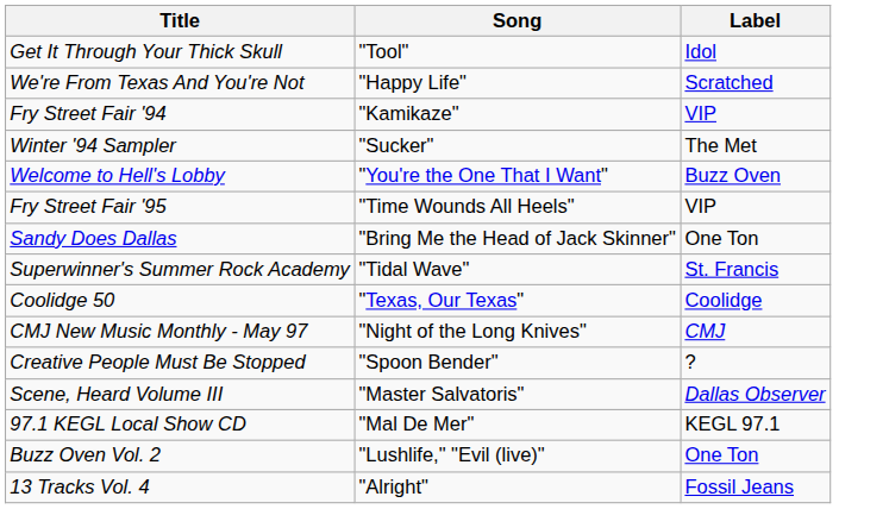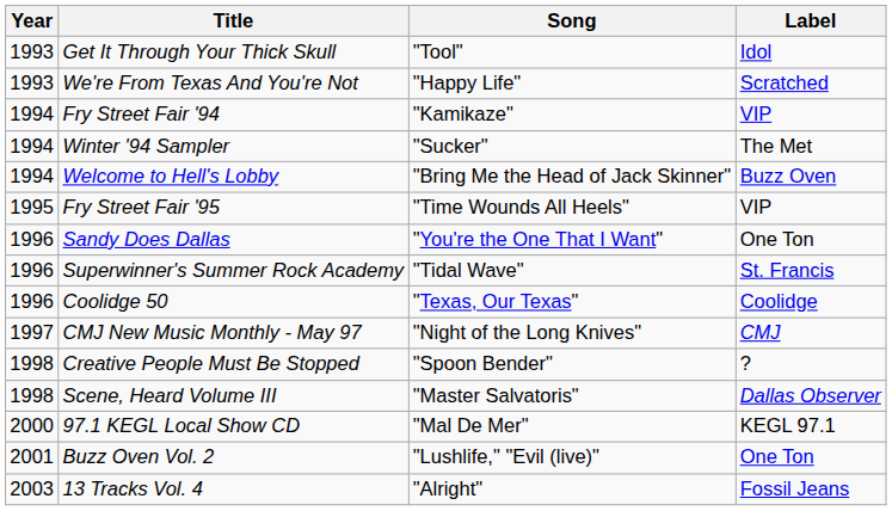 <table class="wikitable">
 <tr>
+<th>Year</th>
 <th>Title</th>
 <th>Song</th>
 <th>Label</th>
 </tr>
 <tr>
+<td>1993</td>
 <td><em>Get It Through Your Thick Skull</em></td>
 <td>"Tool"</td>
 <td><a href='#'>Idol</a></td>
 </tr>
 <tr>
+<td>1993</td>
 <td><em>We're From Texas And You're Not</em></td>
 <td>"Happy Life"</td>
 <td><a href='#'>Scratched</a></td>
 </tr>
 <tr>
+<td>1994</td>
 <td><em>Fry Street Fair '94</em></td>
 <td>"Kamikaze"</td>
 <td><a href='#'>VIP</a></td>
 </tr>
 <tr>
+<td>1994</td>
 <td><em>Winter '94 Sampler</em></td>
 <td>"Sucker"</td>
 <td>The Met</td>
 </tr>
 <tr>
+<td>1994</td>
 <td><em><a href='#'>Welcome to Hell's Lobby</a></em></td>
-<td>"<a href='#'>You're the One That I Want</a>"</td>
+<td>"Bring Me the Head of Jack Skinner"</td>
 <td><a href='#'>Buzz Oven</a></td>
 </tr>
 <tr>
+<td>1995</td>
 <td><em>Fry Street Fair '95</em></td>
 <td>"Time Wounds All Heels"</td>
 <td>VIP</td>
 </tr>
 <tr>
+<td>1996</td>
 <td><em><a href='#'>Sandy Does Dallas</a></em></td>
-<td>"Bring Me the Head of Jack Skinner"</td>
+<td>"<a href='#'>You're the One That I Want</a>"</td>
 <td>One Ton</td>
 </tr>
 <tr>
+<td>1996</td>
 <td><em>Superwinner's Summer Rock Academy</em></td>
 <td>"Tidal Wave"</td>
 <td><a href='#'>St. Francis</a></td>
 </tr>
 <tr>
+<td>1996</td>
 <td><em>Coolidge 50</em></td>
 <td>"<a href='#'>Texas, Our Texas</a>"</td>
 <td><a href='#'>Coolidge</a></td>
 </tr>
 <tr>
+<td>1997</td>
 <td><em>CMJ New Music Monthly - May 97</em></td>
 <td>"Night of the Long Knives"</td>
 <td><em><a href='#'>CMJ</a></em></td>
 </tr>
 <tr>
+<td>1998</td>
 <td><em>Creative People Must Be Stopped</em></td>
 <td>"Spoon Bender"</td>
 <td>?</td>
 </tr>
 <tr>
+<td>1998</td>
 <td><em>Scene, Heard Volume III</em></td>
 <td>"Master Salvatoris"</td>
 <td><em><a href='#'>Dallas Observer</a></em></td>
 </tr>
 <tr>
+<td>2000</td>
 <td><em>97.1 KEGL Local Show CD</em></td>
 <td>"Mal De Mer"</td>
 <td>KEGL 97.1</td>
 </tr>
 <tr>
+<td>2001</td>
 <td><em>Buzz Oven Vol. 2</em></td>
 <td>"Lushlife," "Evil (live)"</td>
 <td><a href='#'>One Ton</a></td>
 </tr>
 <tr>
+<td>2003</td>
 <td><em>13 Tracks Vol. 4</em></td>
 <td>"Alright"</td>
 <td><a href='#'>Fossil Jeans</a></td>
 </tr>
 </table>
